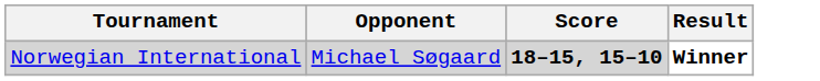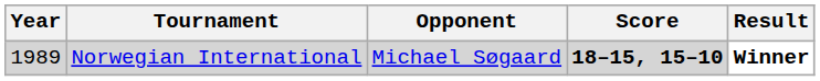 <table class="sortable wikitable" style="font-size: 90%;">
 <tr>
+<th>Year</th>
 <th>Tournament</th>
 <th>Opponent</th>
 <th>Score</th>
 <th>Result</th>
 </tr>
 <tr style="background:#D5D5D5">
+<td align="center">1989</td>
 <td align="left"><a href='#'>Norwegian International</a></td>
 <td align="left"> <a href='#'>Michael Søgaard</a></td>
 <td align="left"><strong>18–15, 15–10</strong></td>
 <td style="text-align:left; background:white"> <strong>Winner</strong></td>
 </tr>
 </table>
